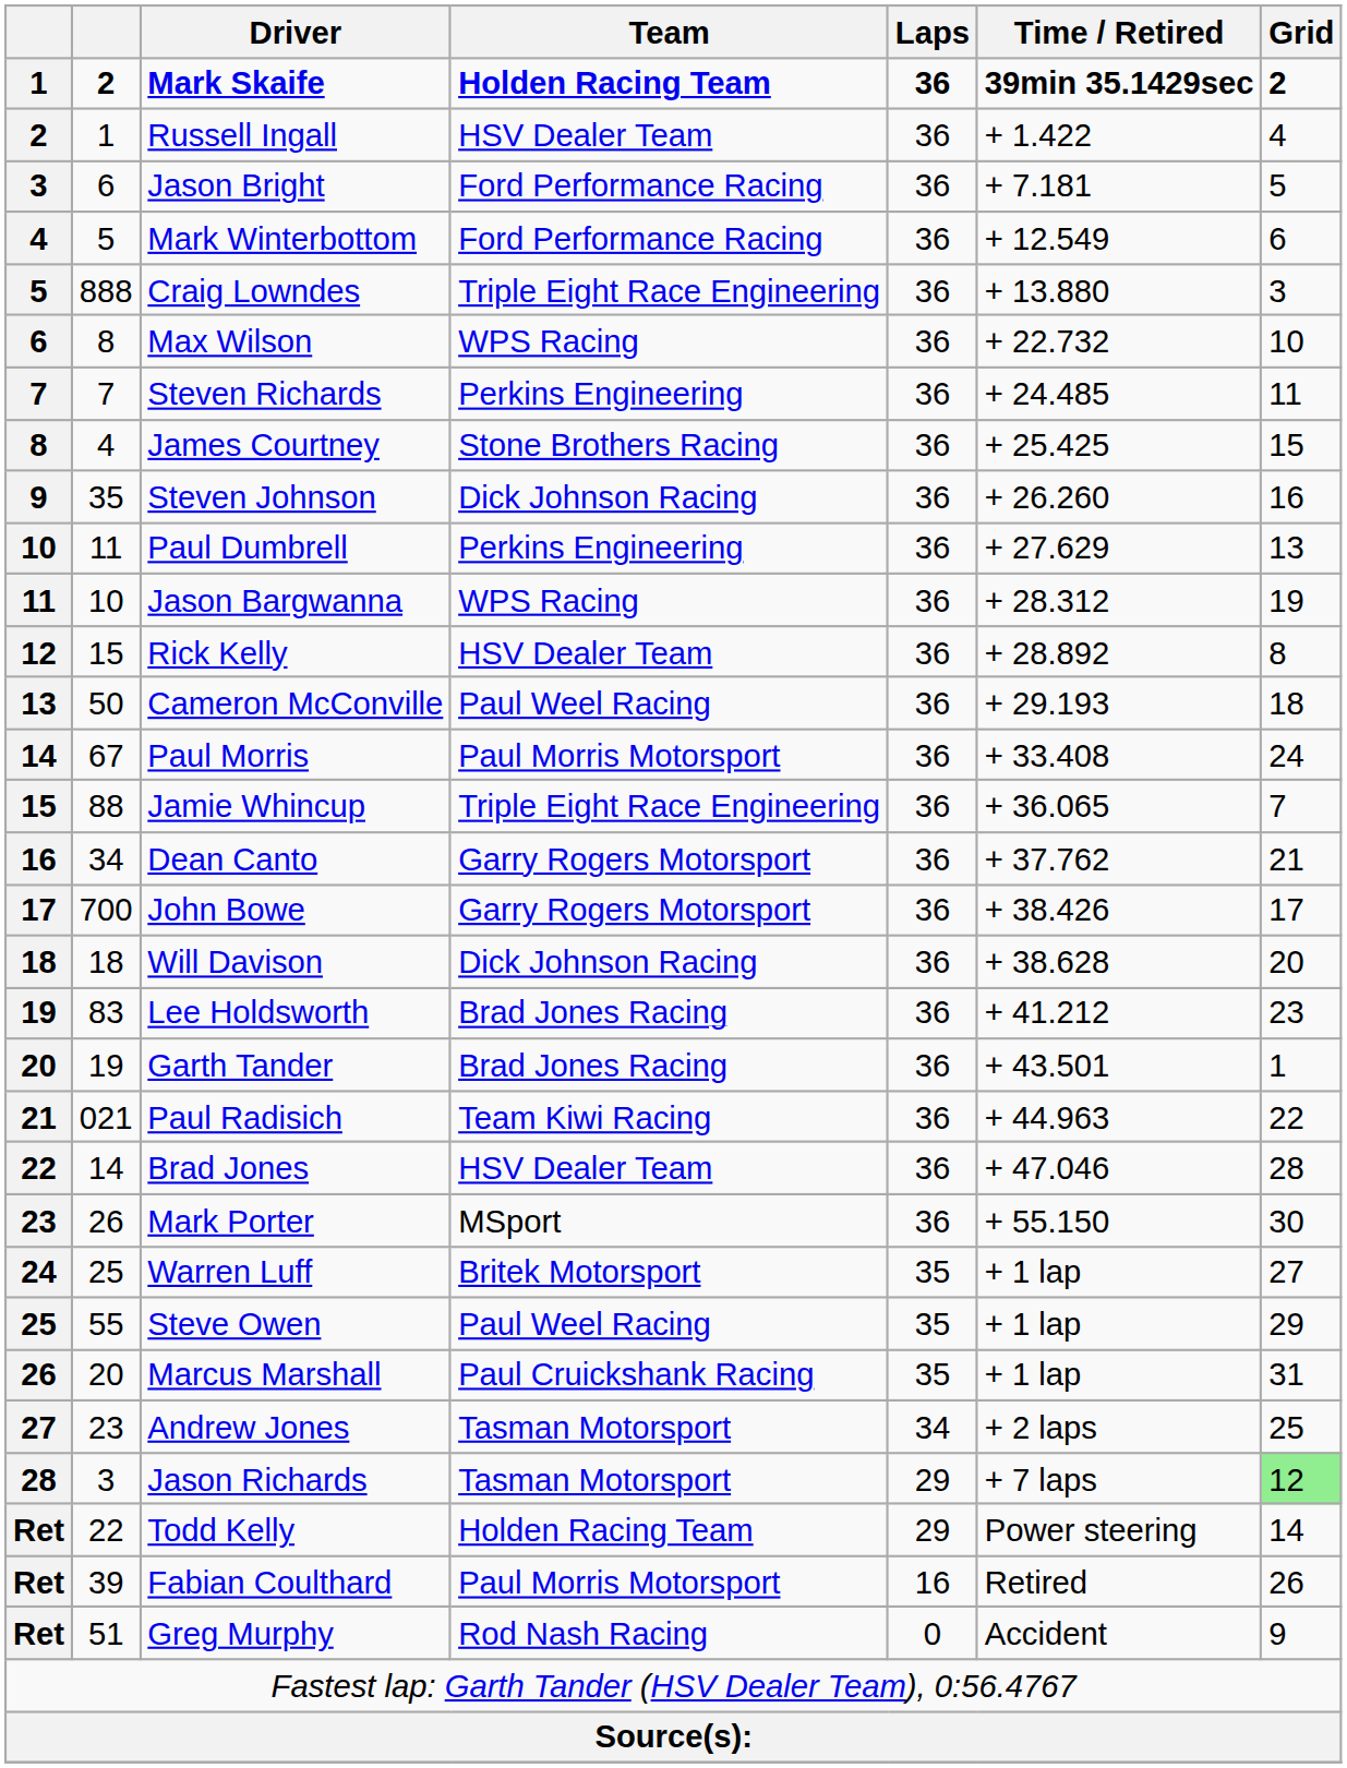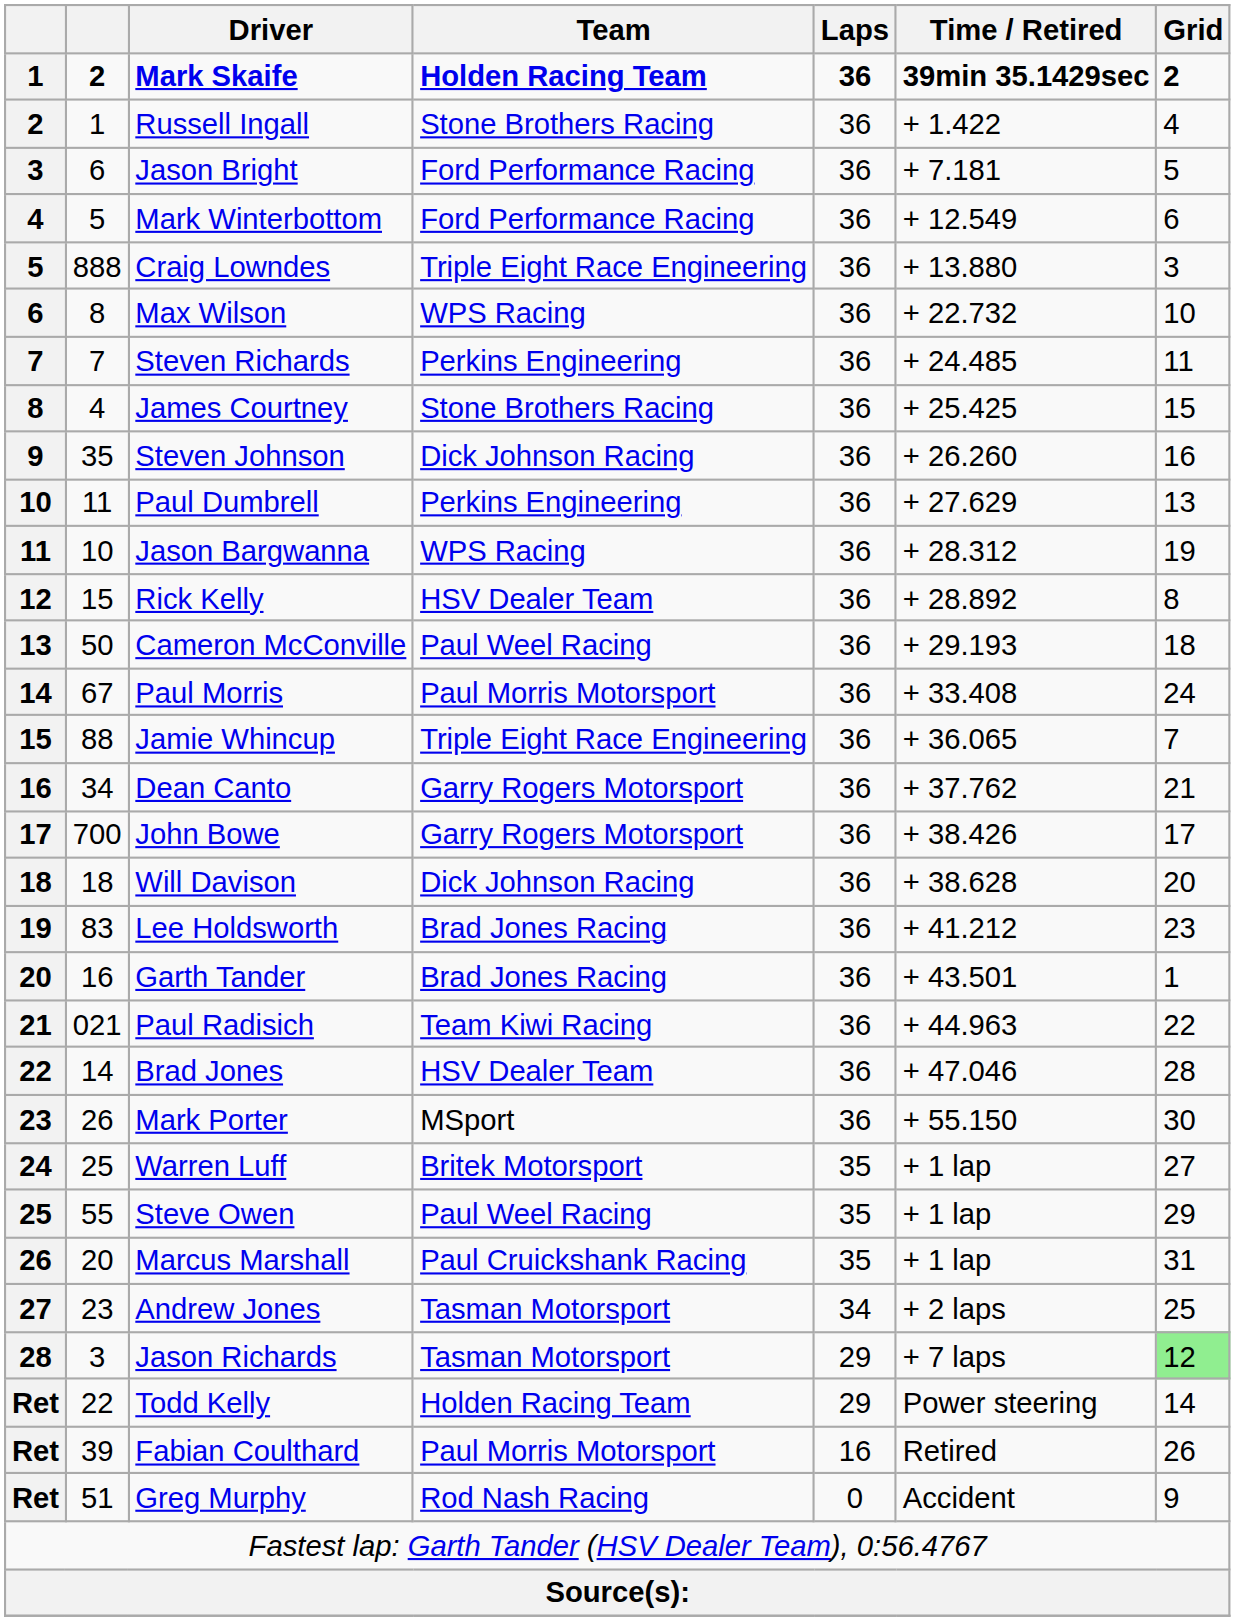 <table class="wikitable" style="font-size: 87%">
 <tr>
 <th></th>
 <th></th>
 <th>Driver</th>
 <th>Team</th>
 <th>Laps</th>
 <th>Time / Retired</th>
 <th>Grid</th>
 </tr>
 <tr>
 <th>1</th>
 <td align="center"><strong>2</strong></td>
 <td><strong> <a href='#'>Mark Skaife</a></strong></td>
 <td><strong><a href='#'>Holden Racing Team</a></strong></td>
 <td align="center"><strong>36</strong></td>
 <td><strong>39min 35.1429sec</strong></td>
 <td><strong>2</strong></td>
 </tr>
 <tr>
 <th>2</th>
 <td align="center">1</td>
 <td> <a href='#'>Russell Ingall</a></td>
-<td><a href='#'>HSV Dealer Team</a></td>
+<td><a href='#'>Stone Brothers Racing</a></td>
 <td align="center">36</td>
 <td>+ 1.422</td>
 <td>4</td>
 </tr>
 <tr>
 <th>3</th>
 <td align="center">6</td>
 <td> <a href='#'>Jason Bright</a></td>
 <td><a href='#'>Ford Performance Racing</a></td>
 <td align="center">36</td>
 <td>+ 7.181</td>
 <td>5</td>
 </tr>
 <tr>
 <th>4</th>
 <td align="center">5</td>
 <td> <a href='#'>Mark Winterbottom</a></td>
 <td><a href='#'>Ford Performance Racing</a></td>
 <td align="center">36</td>
 <td>+ 12.549</td>
 <td>6</td>
 </tr>
 <tr>
 <th>5</th>
 <td align="center">888</td>
 <td> <a href='#'>Craig Lowndes</a></td>
 <td><a href='#'>Triple Eight Race Engineering</a></td>
 <td align="center">36</td>
 <td>+ 13.880</td>
 <td>3</td>
 </tr>
 <tr>
 <th>6</th>
 <td align="center">8</td>
 <td> <a href='#'>Max Wilson</a></td>
 <td><a href='#'>WPS Racing</a></td>
 <td align="center">36</td>
 <td>+ 22.732</td>
 <td>10</td>
 </tr>
 <tr>
 <th>7</th>
 <td align="center">7</td>
 <td> <a href='#'>Steven Richards</a></td>
 <td><a href='#'>Perkins Engineering</a></td>
 <td align="center">36</td>
 <td>+ 24.485</td>
 <td>11</td>
 </tr>
 <tr>
 <th>8</th>
 <td align="center">4</td>
 <td> <a href='#'>James Courtney</a></td>
 <td><a href='#'>Stone Brothers Racing</a></td>
 <td align="center">36</td>
 <td>+ 25.425</td>
 <td>15</td>
 </tr>
 <tr>
 <th>9</th>
 <td align="center">35</td>
 <td> <a href='#'>Steven Johnson</a></td>
 <td><a href='#'>Dick Johnson Racing</a></td>
 <td align="center">36</td>
 <td>+ 26.260</td>
 <td>16</td>
 </tr>
 <tr>
 <th>10</th>
 <td align="center">11</td>
 <td> <a href='#'>Paul Dumbrell</a></td>
 <td><a href='#'>Perkins Engineering</a></td>
 <td align="center">36</td>
 <td>+ 27.629</td>
 <td>13</td>
 </tr>
 <tr>
 <th>11</th>
 <td align="center">10</td>
 <td> <a href='#'>Jason Bargwanna</a></td>
 <td><a href='#'>WPS Racing</a></td>
 <td align="center">36</td>
 <td>+ 28.312</td>
 <td>19</td>
 </tr>
 <tr>
 <th>12</th>
 <td align="center">15</td>
 <td> <a href='#'>Rick Kelly</a></td>
 <td><a href='#'>HSV Dealer Team</a></td>
 <td align="center">36</td>
 <td>+ 28.892</td>
 <td>8</td>
 </tr>
 <tr>
 <th>13</th>
 <td align="center">50</td>
 <td> <a href='#'>Cameron McConville</a></td>
 <td><a href='#'>Paul Weel Racing</a></td>
 <td align="center">36</td>
 <td>+ 29.193</td>
 <td>18</td>
 </tr>
 <tr>
 <th>14</th>
 <td align="center">67</td>
 <td> <a href='#'>Paul Morris</a></td>
 <td><a href='#'>Paul Morris Motorsport</a></td>
 <td align="center">36</td>
 <td>+ 33.408</td>
 <td>24</td>
 </tr>
 <tr>
 <th>15</th>
 <td align="center">88</td>
 <td> <a href='#'>Jamie Whincup</a></td>
 <td><a href='#'>Triple Eight Race Engineering</a></td>
 <td align="center">36</td>
 <td>+ 36.065</td>
 <td>7</td>
 </tr>
 <tr>
 <th>16</th>
 <td align="center">34</td>
 <td> <a href='#'>Dean Canto</a></td>
 <td><a href='#'>Garry Rogers Motorsport</a></td>
 <td align="center">36</td>
 <td>+ 37.762</td>
 <td>21</td>
 </tr>
 <tr>
 <th>17</th>
 <td align="center">700</td>
 <td> <a href='#'>John Bowe</a></td>
 <td><a href='#'>Garry Rogers Motorsport</a></td>
 <td align="center">36</td>
 <td>+ 38.426</td>
 <td>17</td>
 </tr>
 <tr>
 <th>18</th>
 <td align="center">18</td>
 <td> <a href='#'>Will Davison</a></td>
 <td><a href='#'>Dick Johnson Racing</a></td>
 <td align="center">36</td>
 <td>+ 38.628</td>
 <td>20</td>
 </tr>
 <tr>
 <th>19</th>
 <td align="center">83</td>
 <td> <a href='#'>Lee Holdsworth</a></td>
 <td><a href='#'>Brad Jones Racing</a></td>
 <td align="center">36</td>
 <td>+ 41.212</td>
 <td>23</td>
 </tr>
 <tr>
 <th>20</th>
-<td align="center">19</td>
+<td align="center">16</td>
 <td> <a href='#'>Garth Tander</a></td>
 <td><a href='#'>Brad Jones Racing</a></td>
 <td align="center">36</td>
 <td>+ 43.501</td>
 <td>1</td>
 </tr>
 <tr>
 <th>21</th>
 <td align="center">021</td>
 <td> <a href='#'>Paul Radisich</a></td>
 <td><a href='#'>Team Kiwi Racing</a></td>
 <td align="center">36</td>
 <td>+ 44.963</td>
 <td>22</td>
 </tr>
 <tr>
 <th>22</th>
 <td align="center">14</td>
 <td> <a href='#'>Brad Jones</a></td>
 <td><a href='#'>HSV Dealer Team</a></td>
 <td align="center">36</td>
 <td>+ 47.046</td>
 <td>28</td>
 </tr>
 <tr>
 <th>23</th>
 <td align="center">26</td>
 <td> <a href='#'>Mark Porter</a></td>
 <td>MSport</td>
 <td align="center">36</td>
 <td>+ 55.150</td>
 <td>30</td>
 </tr>
 <tr>
 <th>24</th>
 <td align="center">25</td>
 <td> <a href='#'>Warren Luff</a></td>
 <td><a href='#'>Britek Motorsport</a></td>
 <td align="center">35</td>
 <td>+ 1 lap</td>
 <td>27</td>
 </tr>
 <tr>
 <th>25</th>
 <td align="center">55</td>
 <td> <a href='#'>Steve Owen</a></td>
 <td><a href='#'>Paul Weel Racing</a></td>
 <td align="center">35</td>
 <td>+ 1 lap</td>
 <td>29</td>
 </tr>
 <tr>
 <th>26</th>
 <td align="center">20</td>
 <td> <a href='#'>Marcus Marshall</a></td>
 <td><a href='#'>Paul Cruickshank Racing</a></td>
 <td align="center">35</td>
 <td>+ 1 lap</td>
 <td>31</td>
 </tr>
 <tr>
 <th>27</th>
 <td align="center">23</td>
 <td> <a href='#'>Andrew Jones</a></td>
 <td><a href='#'>Tasman Motorsport</a></td>
 <td align="center">34</td>
 <td>+ 2 laps</td>
 <td>25</td>
 </tr>
 <tr>
 <th>28</th>
 <td align="center">3</td>
 <td> <a href='#'>Jason Richards</a></td>
 <td><a href='#'>Tasman Motorsport</a></td>
 <td align="center">29</td>
 <td>+ 7 laps</td>
 <td style="background: lightgreen;">12</td>
 </tr>
 <tr>
 <th>Ret</th>
 <td align="center">22</td>
 <td> <a href='#'>Todd Kelly</a></td>
 <td><a href='#'>Holden Racing Team</a></td>
 <td align="center">29</td>
 <td>Power steering</td>
 <td>14</td>
 </tr>
 <tr>
 <th>Ret</th>
 <td align="center">39</td>
 <td> <a href='#'>Fabian Coulthard</a></td>
 <td><a href='#'>Paul Morris Motorsport</a></td>
 <td align="center">16</td>
 <td>Retired</td>
 <td>26</td>
 </tr>
 <tr>
 <th>Ret</th>
 <td align="center">51</td>
 <td> <a href='#'>Greg Murphy</a></td>
 <td><a href='#'>Rod Nash Racing</a></td>
 <td align="center">0</td>
 <td>Accident</td>
 <td>9</td>
 </tr>
 <tr>
 <td colspan="7" align="center"><em>Fastest lap: <a href='#'>Garth Tander</a> (<a href='#'>HSV Dealer Team</a>), 0:56.4767</em></td>
 </tr>
 <tr>
 <th colspan=7>Source(s):</th>
 </tr>
 <tr>
 </tr>
 </table>
